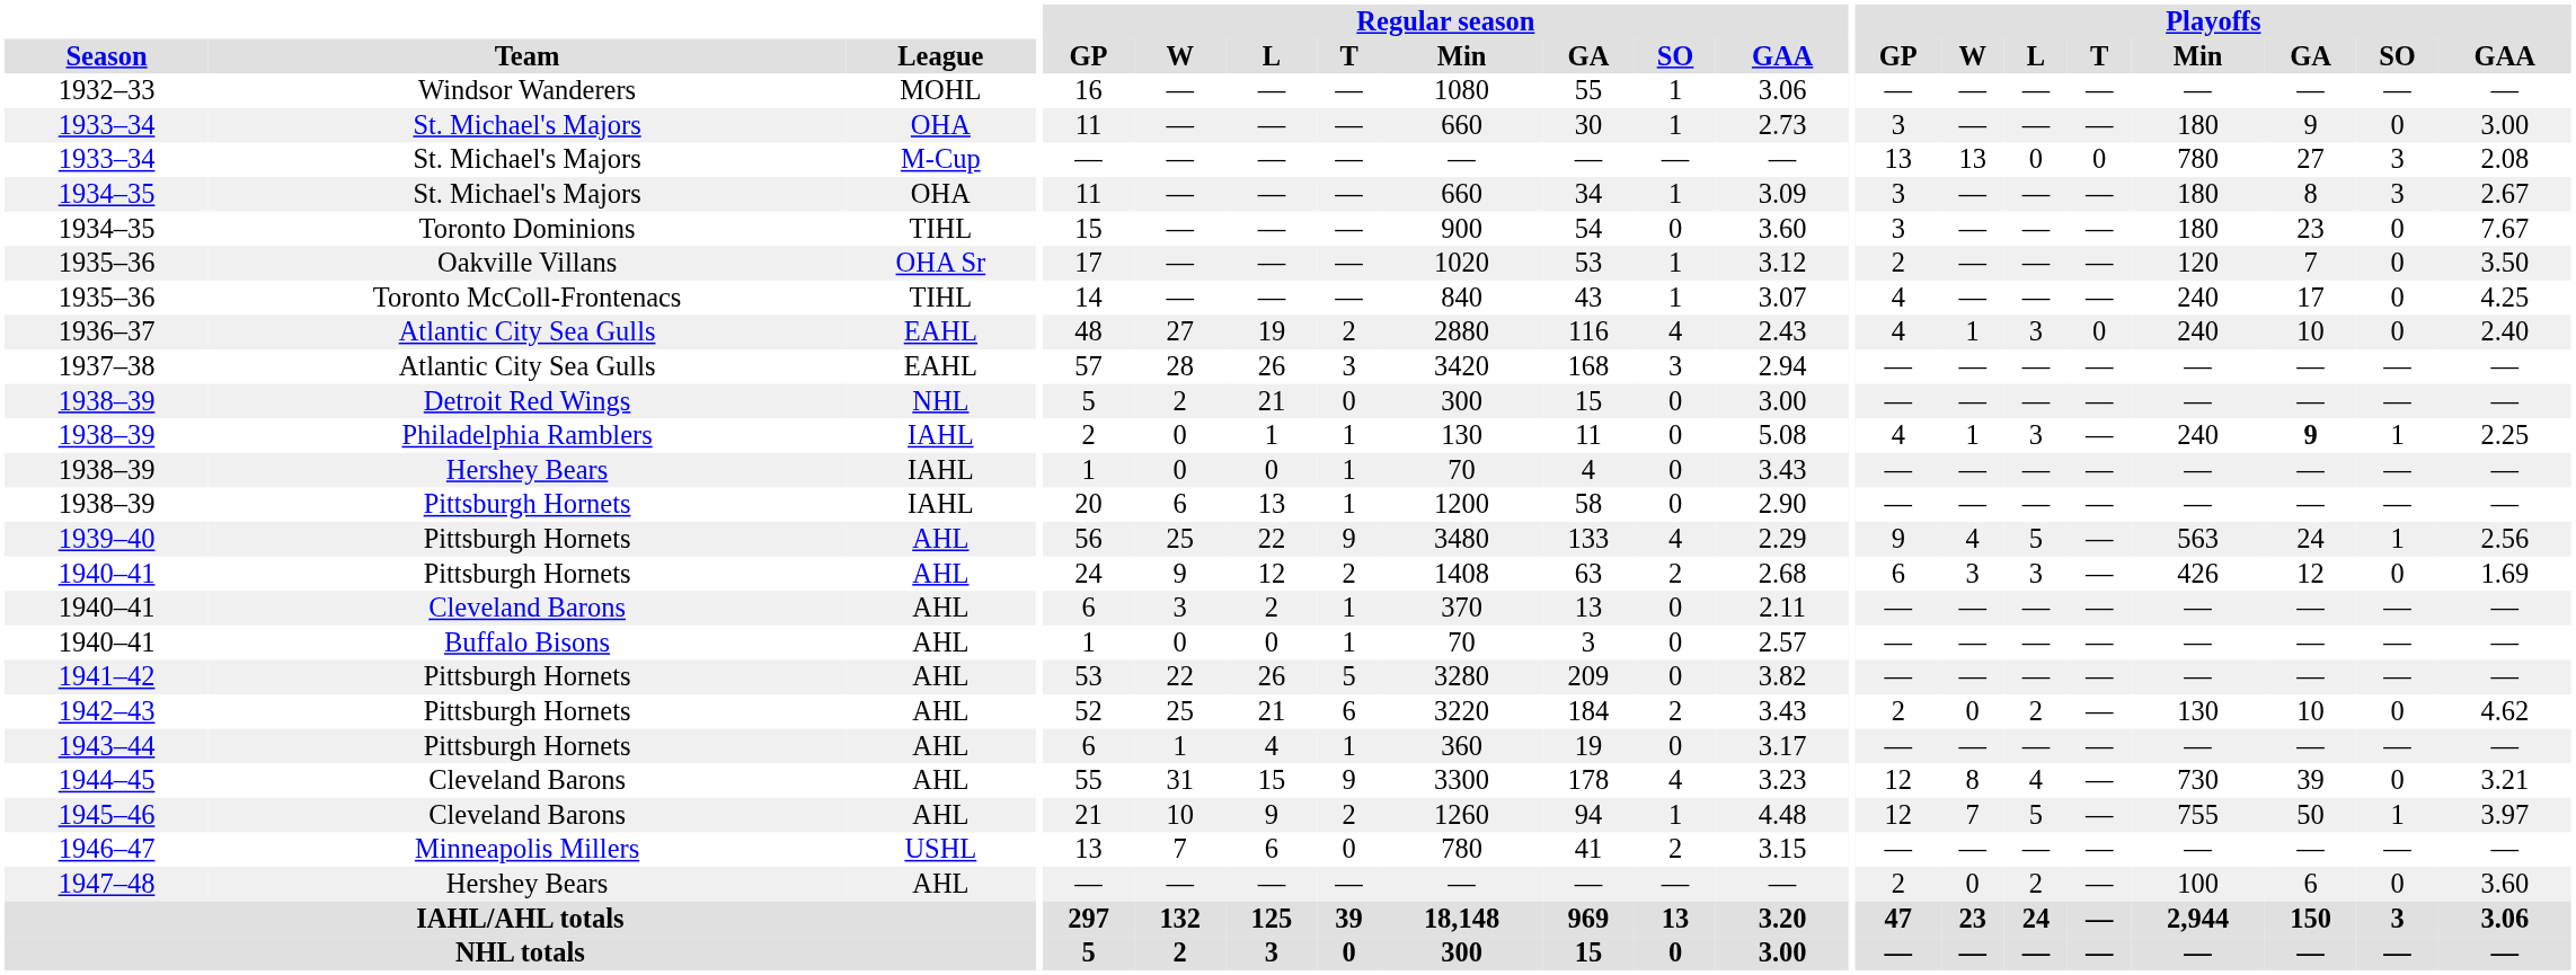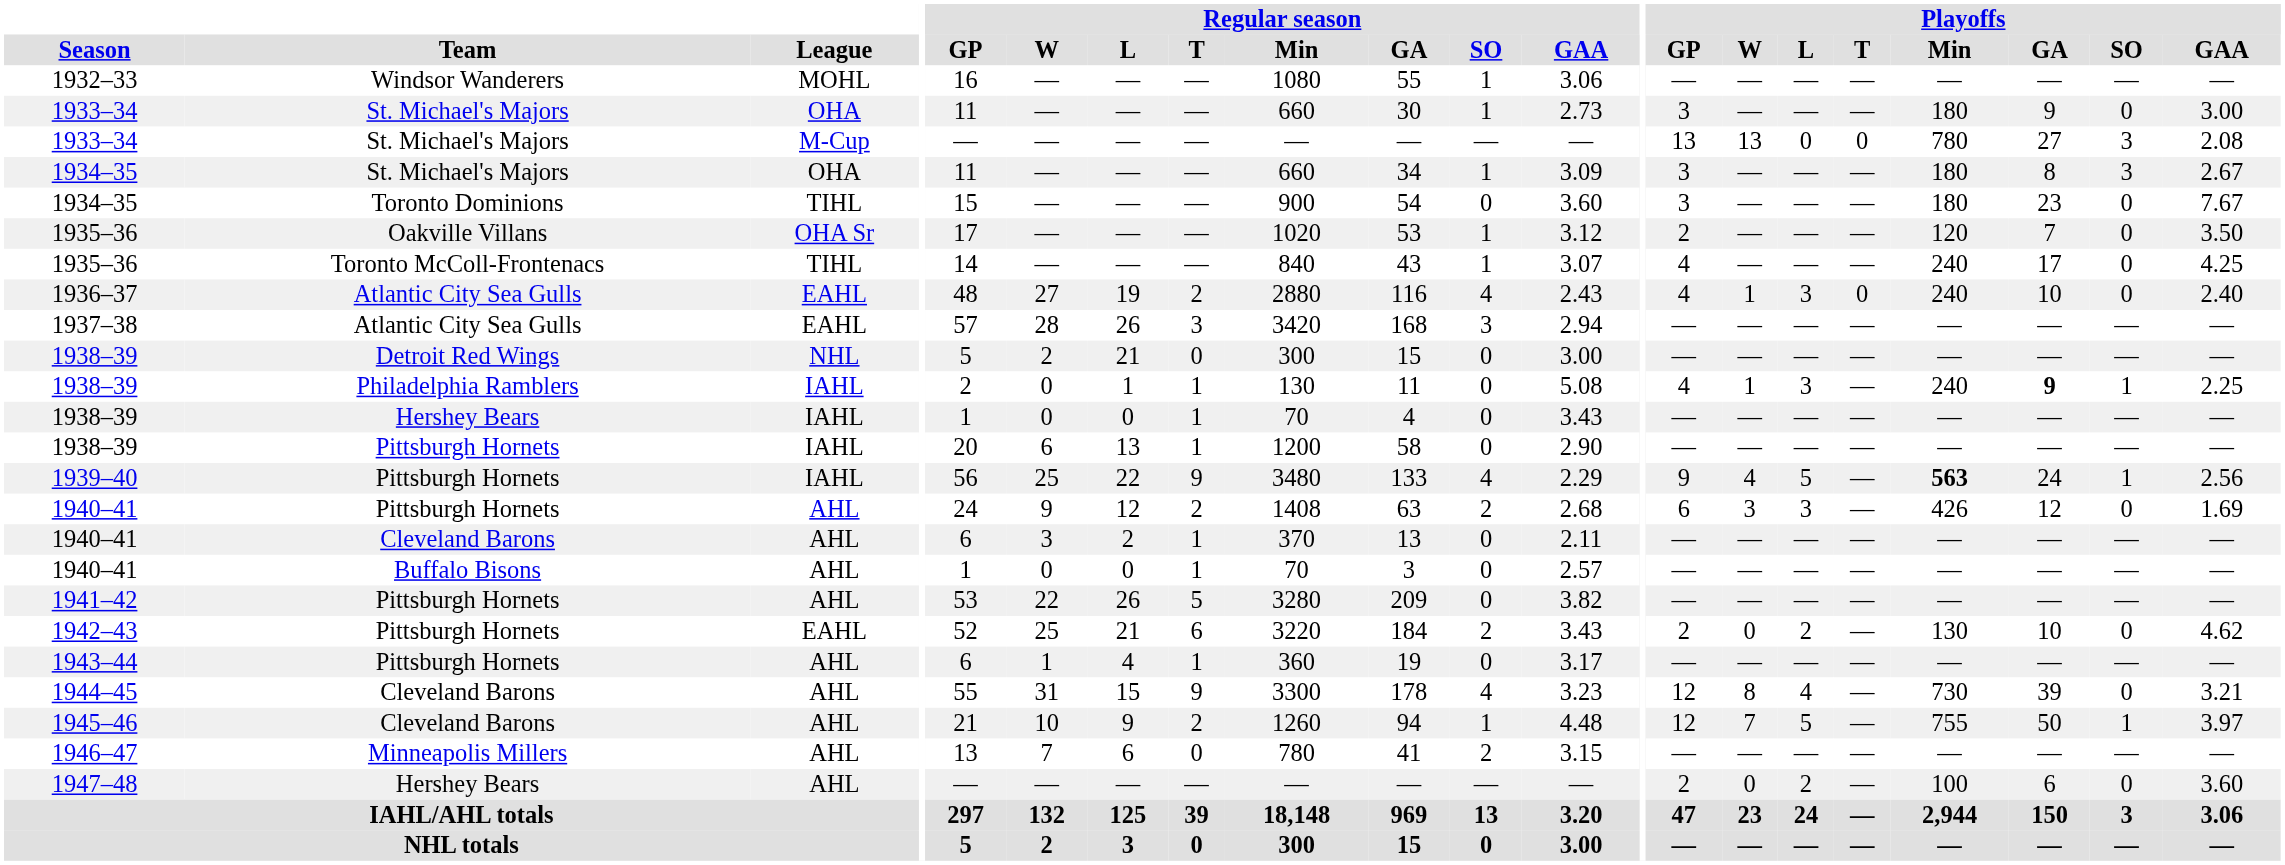 <table border="0" cellpadding="1" cellspacing="0" style="width:75%; text-align:center;">
 <tr bgcolor="#e0e0e0">
 <th colspan="3" bgcolor="#ffffff"></th>
 <th rowspan="99" bgcolor="#ffffff"></th>
 <th colspan="8" bgcolor="#e0e0e0"><a href='#'>Regular season</a></th>
 <th rowspan="99" bgcolor="#ffffff"></th>
 <th colspan="8" bgcolor="#e0e0e0"><a href='#'>Playoffs</a></th>
 </tr>
 <tr bgcolor="#e0e0e0">
 <th><a href='#'>Season</a></th>
 <th>Team</th>
 <th>League</th>
 <th>GP</th>
 <th>W</th>
 <th>L</th>
 <th>T</th>
 <th>Min</th>
 <th>GA</th>
 <th><a href='#'>SO</a></th>
 <th><a href='#'>GAA</a></th>
 <th>GP</th>
 <th>W</th>
 <th>L</th>
 <th>T</th>
 <th>Min</th>
 <th>GA</th>
 <th>SO</th>
 <th>GAA</th>
 </tr>
 <tr>
 <td>1932–33</td>
 <td>Windsor Wanderers</td>
 <td>MOHL</td>
 <td>16</td>
 <td>—</td>
 <td>—</td>
 <td>—</td>
 <td>1080</td>
 <td>55</td>
 <td>1</td>
 <td>3.06</td>
 <td>—</td>
 <td>—</td>
 <td>—</td>
 <td>—</td>
 <td>—</td>
 <td>—</td>
 <td>—</td>
 <td>—</td>
 </tr>
 <tr bgcolor="#f0f0f0">
 <td><a href='#'>1933–34</a></td>
 <td><a href='#'>St. Michael's Majors</a></td>
 <td><a href='#'>OHA</a></td>
 <td>11</td>
 <td>—</td>
 <td>—</td>
 <td>—</td>
 <td>660</td>
 <td>30</td>
 <td>1</td>
 <td>2.73</td>
 <td>3</td>
 <td>—</td>
 <td>—</td>
 <td>—</td>
 <td>180</td>
 <td>9</td>
 <td>0</td>
 <td>3.00</td>
 </tr>
 <tr>
 <td><a href='#'>1933–34</a></td>
 <td>St. Michael's Majors</td>
 <td><a href='#'>M-Cup</a></td>
 <td>—</td>
 <td>—</td>
 <td>—</td>
 <td>—</td>
 <td>—</td>
 <td>—</td>
 <td>—</td>
 <td>—</td>
 <td>13</td>
 <td>13</td>
 <td>0</td>
 <td>0</td>
 <td>780</td>
 <td>27</td>
 <td>3</td>
 <td>2.08</td>
 </tr>
 <tr bgcolor="#f0f0f0">
 <td><a href='#'>1934–35</a></td>
 <td>St. Michael's Majors</td>
 <td>OHA</td>
 <td>11</td>
 <td>—</td>
 <td>—</td>
 <td>—</td>
 <td>660</td>
 <td>34</td>
 <td>1</td>
 <td>3.09</td>
 <td>3</td>
 <td>—</td>
 <td>—</td>
 <td>—</td>
 <td>180</td>
 <td>8</td>
 <td>3</td>
 <td>2.67</td>
 </tr>
 <tr>
 <td>1934–35</td>
 <td>Toronto Dominions</td>
 <td>TIHL</td>
 <td>15</td>
 <td>—</td>
 <td>—</td>
 <td>—</td>
 <td>900</td>
 <td>54</td>
 <td>0</td>
 <td>3.60</td>
 <td>3</td>
 <td>—</td>
 <td>—</td>
 <td>—</td>
 <td>180</td>
 <td>23</td>
 <td>0</td>
 <td>7.67</td>
 </tr>
 <tr bgcolor="#f0f0f0">
 <td>1935–36</td>
 <td>Oakville Villans</td>
 <td><a href='#'>OHA Sr</a></td>
 <td>17</td>
 <td>—</td>
 <td>—</td>
 <td>—</td>
 <td>1020</td>
 <td>53</td>
 <td>1</td>
 <td>3.12</td>
 <td>2</td>
 <td>—</td>
 <td>—</td>
 <td>—</td>
 <td>120</td>
 <td>7</td>
 <td>0</td>
 <td>3.50</td>
 </tr>
 <tr>
 <td>1935–36</td>
 <td>Toronto McColl-Frontenacs</td>
 <td>TIHL</td>
 <td>14</td>
 <td>—</td>
 <td>—</td>
 <td>—</td>
 <td>840</td>
 <td>43</td>
 <td>1</td>
 <td>3.07</td>
 <td>4</td>
 <td>—</td>
 <td>—</td>
 <td>—</td>
 <td>240</td>
 <td>17</td>
 <td>0</td>
 <td>4.25</td>
 </tr>
 <tr bgcolor="#f0f0f0">
 <td>1936–37</td>
 <td><a href='#'>Atlantic City Sea Gulls</a></td>
 <td><a href='#'>EAHL</a></td>
 <td>48</td>
 <td>27</td>
 <td>19</td>
 <td>2</td>
 <td>2880</td>
 <td>116</td>
 <td>4</td>
 <td>2.43</td>
 <td>4</td>
 <td>1</td>
 <td>3</td>
 <td>0</td>
 <td>240</td>
 <td>10</td>
 <td>0</td>
 <td>2.40</td>
 </tr>
 <tr>
 <td>1937–38</td>
 <td>Atlantic City Sea Gulls</td>
 <td>EAHL</td>
 <td>57</td>
 <td>28</td>
 <td>26</td>
 <td>3</td>
 <td>3420</td>
 <td>168</td>
 <td>3</td>
 <td>2.94</td>
 <td>—</td>
 <td>—</td>
 <td>—</td>
 <td>—</td>
 <td>—</td>
 <td>—</td>
 <td>—</td>
 <td>—</td>
 </tr>
 <tr bgcolor="#f0f0f0">
 <td><a href='#'>1938–39</a></td>
 <td><a href='#'>Detroit Red Wings</a></td>
 <td><a href='#'>NHL</a></td>
 <td>5</td>
 <td>2</td>
 <td>21</td>
 <td>0</td>
 <td>300</td>
 <td>15</td>
 <td>0</td>
 <td>3.00</td>
 <td>—</td>
 <td>—</td>
 <td>—</td>
 <td>—</td>
 <td>—</td>
 <td>—</td>
 <td>—</td>
 <td>—</td>
 </tr>
 <tr>
 <td><a href='#'>1938–39</a></td>
 <td><a href='#'>Philadelphia Ramblers</a></td>
 <td><a href='#'>IAHL</a></td>
 <td>2</td>
 <td>0</td>
 <td>1</td>
 <td>1</td>
 <td>130</td>
 <td>11</td>
 <td>0</td>
 <td>5.08</td>
 <td>4</td>
 <td>1</td>
 <td>3</td>
 <td>—</td>
 <td>240</td>
 <td><strong>9</strong></td>
 <td>1</td>
 <td>2.25</td>
 </tr>
 <tr bgcolor="#f0f0f0">
 <td>1938–39</td>
 <td><a href='#'>Hershey Bears</a></td>
 <td>IAHL</td>
 <td>1</td>
 <td>0</td>
 <td>0</td>
 <td>1</td>
 <td>70</td>
 <td>4</td>
 <td>0</td>
 <td>3.43</td>
 <td>—</td>
 <td>—</td>
 <td>—</td>
 <td>—</td>
 <td>—</td>
 <td>—</td>
 <td>—</td>
 <td>—</td>
 </tr>
 <tr>
 <td>1938–39</td>
 <td><a href='#'>Pittsburgh Hornets</a></td>
 <td>IAHL</td>
 <td>20</td>
 <td>6</td>
 <td>13</td>
 <td>1</td>
 <td>1200</td>
 <td>58</td>
 <td>0</td>
 <td>2.90</td>
 <td>—</td>
 <td>—</td>
 <td>—</td>
 <td>—</td>
 <td>—</td>
 <td>—</td>
 <td>—</td>
 <td>—</td>
 </tr>
 <tr bgcolor="#f0f0f0">
 <td><a href='#'>1939–40</a></td>
 <td>Pittsburgh Hornets</td>
-<td><a href='#'>AHL</a></td>
+<td>IAHL</td>
 <td>56</td>
 <td>25</td>
 <td>22</td>
 <td>9</td>
 <td>3480</td>
 <td>133</td>
 <td>4</td>
 <td>2.29</td>
 <td>9</td>
 <td>4</td>
 <td>5</td>
 <td>—</td>
-<td>563</td>
+<td><strong>563</strong></td>
 <td>24</td>
 <td>1</td>
 <td>2.56</td>
 </tr>
 <tr>
 <td><a href='#'>1940–41</a></td>
 <td>Pittsburgh Hornets</td>
 <td><a href='#'>AHL</a></td>
 <td>24</td>
 <td>9</td>
 <td>12</td>
 <td>2</td>
 <td>1408</td>
 <td>63</td>
 <td>2</td>
 <td>2.68</td>
 <td>6</td>
 <td>3</td>
 <td>3</td>
 <td>—</td>
 <td>426</td>
 <td>12</td>
 <td>0</td>
 <td>1.69</td>
 </tr>
 <tr bgcolor="#f0f0f0">
 <td>1940–41</td>
 <td><a href='#'>Cleveland Barons</a></td>
 <td>AHL</td>
 <td>6</td>
 <td>3</td>
 <td>2</td>
 <td>1</td>
 <td>370</td>
 <td>13</td>
 <td>0</td>
 <td>2.11</td>
 <td>—</td>
 <td>—</td>
 <td>—</td>
 <td>—</td>
 <td>—</td>
 <td>—</td>
 <td>—</td>
 <td>—</td>
 </tr>
 <tr>
 <td>1940–41</td>
 <td><a href='#'>Buffalo Bisons</a></td>
 <td>AHL</td>
 <td>1</td>
 <td>0</td>
 <td>0</td>
 <td>1</td>
 <td>70</td>
 <td>3</td>
 <td>0</td>
 <td>2.57</td>
 <td>—</td>
 <td>—</td>
 <td>—</td>
 <td>—</td>
 <td>—</td>
 <td>—</td>
 <td>—</td>
 <td>—</td>
 </tr>
 <tr bgcolor="#f0f0f0">
 <td><a href='#'>1941–42</a></td>
 <td>Pittsburgh Hornets</td>
 <td>AHL</td>
 <td>53</td>
 <td>22</td>
 <td>26</td>
 <td>5</td>
 <td>3280</td>
 <td>209</td>
 <td>0</td>
 <td>3.82</td>
 <td>—</td>
 <td>—</td>
 <td>—</td>
 <td>—</td>
 <td>—</td>
 <td>—</td>
 <td>—</td>
 <td>—</td>
 </tr>
 <tr>
 <td><a href='#'>1942–43</a></td>
 <td>Pittsburgh Hornets</td>
-<td>AHL</td>
+<td>EAHL</td>
 <td>52</td>
 <td>25</td>
 <td>21</td>
 <td>6</td>
 <td>3220</td>
 <td>184</td>
 <td>2</td>
 <td>3.43</td>
 <td>2</td>
 <td>0</td>
 <td>2</td>
 <td>—</td>
 <td>130</td>
 <td>10</td>
 <td>0</td>
 <td>4.62</td>
 </tr>
 <tr bgcolor="#f0f0f0">
 <td><a href='#'>1943–44</a></td>
 <td>Pittsburgh Hornets</td>
 <td>AHL</td>
 <td>6</td>
 <td>1</td>
 <td>4</td>
 <td>1</td>
 <td>360</td>
 <td>19</td>
 <td>0</td>
 <td>3.17</td>
 <td>—</td>
 <td>—</td>
 <td>—</td>
 <td>—</td>
 <td>—</td>
 <td>—</td>
 <td>—</td>
 <td>—</td>
 </tr>
 <tr>
 <td><a href='#'>1944–45</a></td>
 <td>Cleveland Barons</td>
 <td>AHL</td>
 <td>55</td>
 <td>31</td>
 <td>15</td>
 <td>9</td>
 <td>3300</td>
 <td>178</td>
 <td>4</td>
 <td>3.23</td>
 <td>12</td>
 <td>8</td>
 <td>4</td>
 <td>—</td>
 <td>730</td>
 <td>39</td>
 <td>0</td>
 <td>3.21</td>
 </tr>
 <tr bgcolor="#f0f0f0">
 <td><a href='#'>1945–46</a></td>
 <td>Cleveland Barons</td>
 <td>AHL</td>
 <td>21</td>
 <td>10</td>
 <td>9</td>
 <td>2</td>
 <td>1260</td>
 <td>94</td>
 <td>1</td>
 <td>4.48</td>
 <td>12</td>
 <td>7</td>
 <td>5</td>
 <td>—</td>
 <td>755</td>
 <td>50</td>
 <td>1</td>
 <td>3.97</td>
 </tr>
 <tr>
 <td><a href='#'>1946–47</a></td>
 <td><a href='#'>Minneapolis Millers</a></td>
-<td><a href='#'>USHL</a></td>
+<td>AHL</td>
 <td>13</td>
 <td>7</td>
 <td>6</td>
 <td>0</td>
 <td>780</td>
 <td>41</td>
 <td>2</td>
 <td>3.15</td>
 <td>—</td>
 <td>—</td>
 <td>—</td>
 <td>—</td>
 <td>—</td>
 <td>—</td>
 <td>—</td>
 <td>—</td>
 </tr>
 <tr bgcolor="#f0f0f0">
 <td><a href='#'>1947–48</a></td>
 <td>Hershey Bears</td>
 <td>AHL</td>
 <td>—</td>
 <td>—</td>
 <td>—</td>
 <td>—</td>
 <td>—</td>
 <td>—</td>
 <td>—</td>
 <td>—</td>
 <td>2</td>
 <td>0</td>
 <td>2</td>
 <td>—</td>
 <td>100</td>
 <td>6</td>
 <td>0</td>
 <td>3.60</td>
 </tr>
 <tr bgcolor="#e0e0e0">
 <th colspan="3">IAHL/AHL totals</th>
 <th>297</th>
 <th>132</th>
 <th>125</th>
 <th>39</th>
 <th>18,148</th>
 <th>969</th>
 <th>13</th>
 <th>3.20</th>
 <th>47</th>
 <th>23</th>
 <th>24</th>
 <th>—</th>
 <th>2,944</th>
 <th>150</th>
 <th>3</th>
 <th>3.06</th>
 </tr>
 <tr bgcolor="#e0e0e0">
 <th colspan="3">NHL totals</th>
 <th>5</th>
 <th>2</th>
 <th>3</th>
 <th>0</th>
 <th>300</th>
 <th>15</th>
 <th>0</th>
 <th>3.00</th>
 <th>—</th>
 <th>—</th>
 <th>—</th>
 <th>—</th>
 <th>—</th>
 <th>—</th>
 <th>—</th>
 <th>—</th>
 </tr>
 </table>
